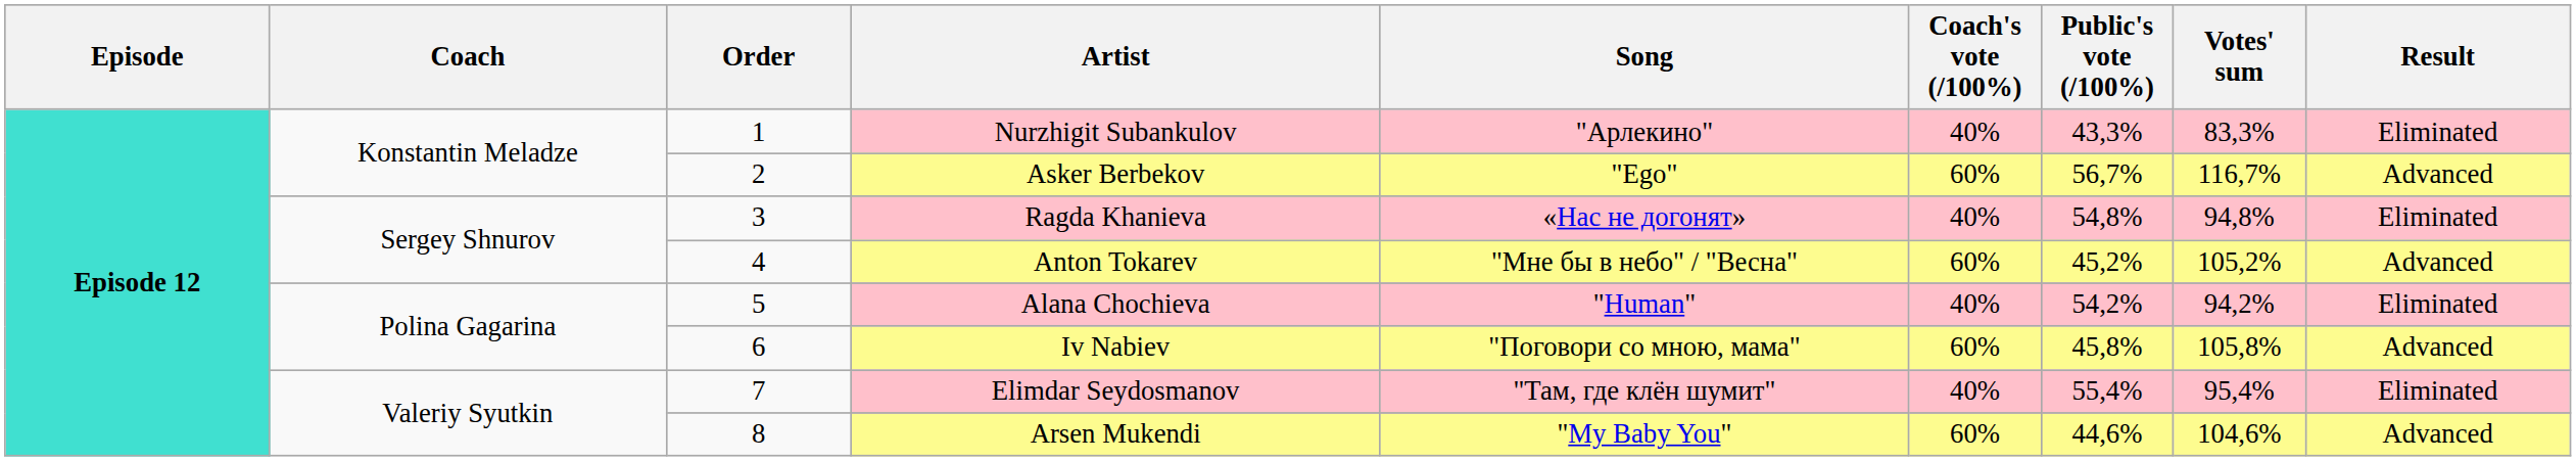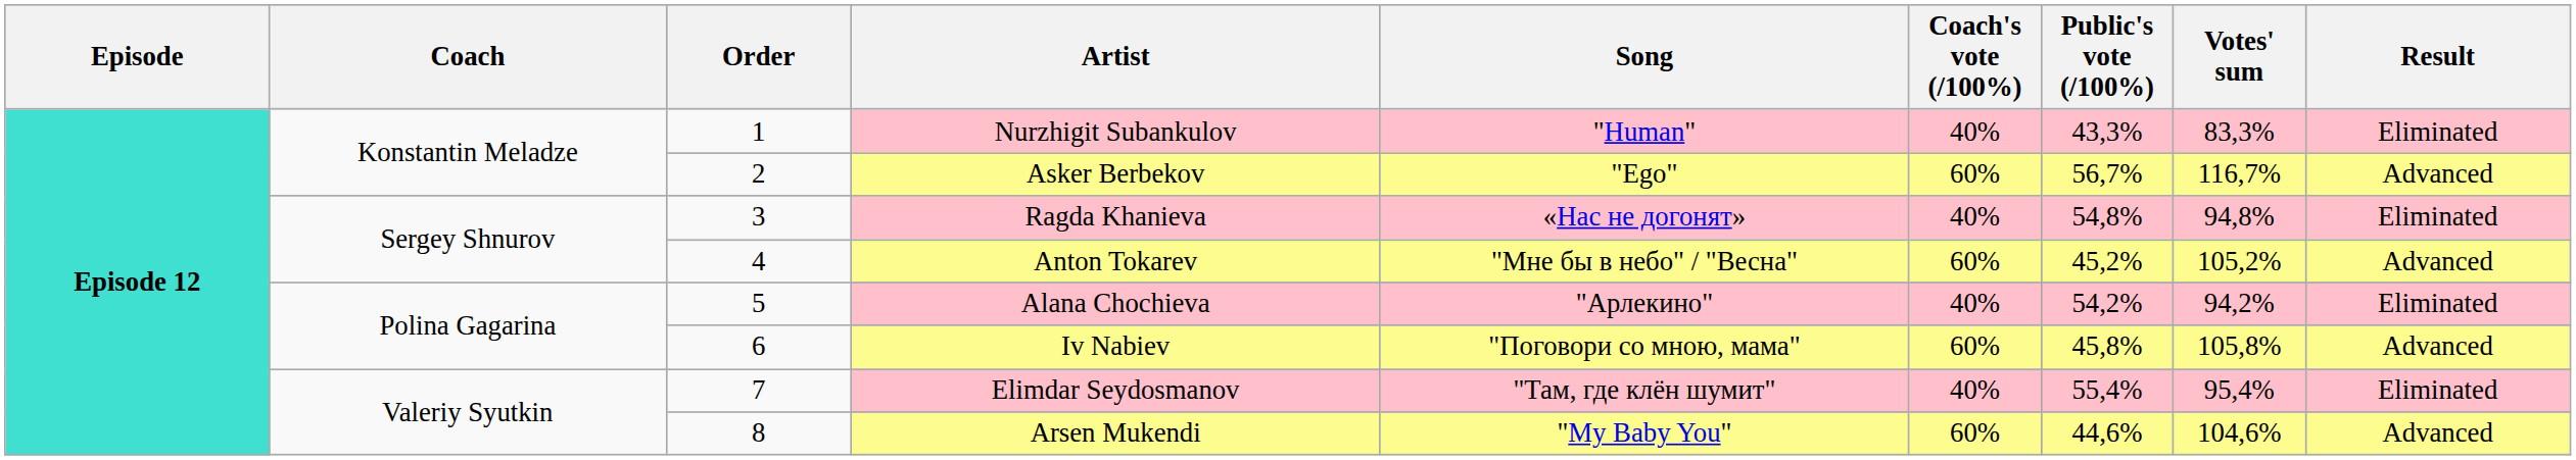 <table class="wikitable" style="text-align:center; width:95%;">
 <tr>
 <th style="width:10%;">Episode</th>
 <th style="width:15%;">Coach</th>
 <th style="width:7%;">Order</th>
 <th style="width:20%;">Artist</th>
 <th style="width:20%;">Song</th>
 <th style="width:5%;">Coach's vote (/100%)</th>
 <th style="width:5%;">Public's vote (/100%)</th>
 <th style="width:5%;">Votes' sum</th>
 <th style="width:10%;">Result</th>
 </tr>
 <tr>
 <th rowspan=12 style="background:turquoise;">Episode 12<br><small></small> </th>
 <td rowspan=2>Konstantin Meladze</td>
 <td>1</td>
 <td style="background:pink;">Nurzhigit Subankulov</td>
-<td style="background:pink;">"Арлекино"</td>
+<td style="background:pink;">"<a href='#'>Human</a>"</td>
 <td style="background:pink;">40%</td>
 <td style="background:pink;">43,3%</td>
 <td style="background:pink;">83,3%</td>
 <td style="background:pink;">Eliminated</td>
 </tr>
 <tr>
 <td>2</td>
 <td style="background:#fdfc8f;">Asker Berbekov</td>
 <td style="background:#fdfc8f;">"Ego"</td>
 <td style="background:#fdfc8f;">60%</td>
 <td style="background:#fdfc8f;">56,7%</td>
 <td style="background:#fdfc8f;">116,7%</td>
 <td style="background:#fdfc8f;">Advanced</td>
 </tr>
 <tr>
 <td rowspan=2>Sergey Shnurov</td>
 <td>3</td>
 <td style="background:pink;">Ragda Khanieva</td>
 <td style="background:pink;">«<a href='#'>Нас не догонят</a>»</td>
 <td style="background:pink;">40%</td>
 <td style="background:pink;">54,8%</td>
 <td style="background:pink;">94,8%</td>
 <td style="background:pink;">Eliminated</td>
 </tr>
 <tr>
 <td>4</td>
 <td style="background:#fdfc8f;">Anton Tokarev</td>
 <td style="background:#fdfc8f;">"Мне бы в небо" / "Весна"</td>
 <td style="background:#fdfc8f;">60%</td>
 <td style="background:#fdfc8f;">45,2%</td>
 <td style="background:#fdfc8f;">105,2%</td>
 <td style="background:#fdfc8f;">Advanced</td>
 </tr>
 <tr>
 <td rowspan=2>Polina Gagarina</td>
 <td>5</td>
 <td style="background:pink;">Alana Chochieva</td>
-<td style="background:pink;">"<a href='#'>Human</a>"</td>
+<td style="background:pink;">"Арлекино"</td>
 <td style="background:pink;">40%</td>
 <td style="background:pink;">54,2%</td>
 <td style="background:pink;">94,2%</td>
 <td style="background:pink;">Eliminated</td>
 </tr>
 <tr>
 <td>6</td>
 <td style="background:#fdfc8f;">Iv Nabiev</td>
 <td style="background:#fdfc8f;">"Поговори со мною, мама"</td>
 <td style="background:#fdfc8f;">60%</td>
 <td style="background:#fdfc8f;">45,8%</td>
 <td style="background:#fdfc8f;">105,8%</td>
 <td style="background:#fdfc8f;">Advanced</td>
 </tr>
 <tr>
 <td rowspan=2>Valeriy Syutkin</td>
 <td>7</td>
 <td style="background:pink;">Elimdar Seydosmanov</td>
 <td style="background:pink;">"Там, где клён шумит"</td>
 <td style="background:pink;">40%</td>
 <td style="background:pink;">55,4%</td>
 <td style="background:pink;">95,4%</td>
 <td style="background:pink;">Eliminated</td>
 </tr>
 <tr>
 <td>8</td>
 <td style="background:#fdfc8f;">Arsen Mukendi</td>
 <td style="background:#fdfc8f;">"<a href='#'>My Baby You</a>"</td>
 <td style="background:#fdfc8f;">60%</td>
 <td style="background:#fdfc8f;">44,6%</td>
 <td style="background:#fdfc8f;">104,6%</td>
 <td style="background:#fdfc8f;">Advanced</td>
 </tr>
 </table>
